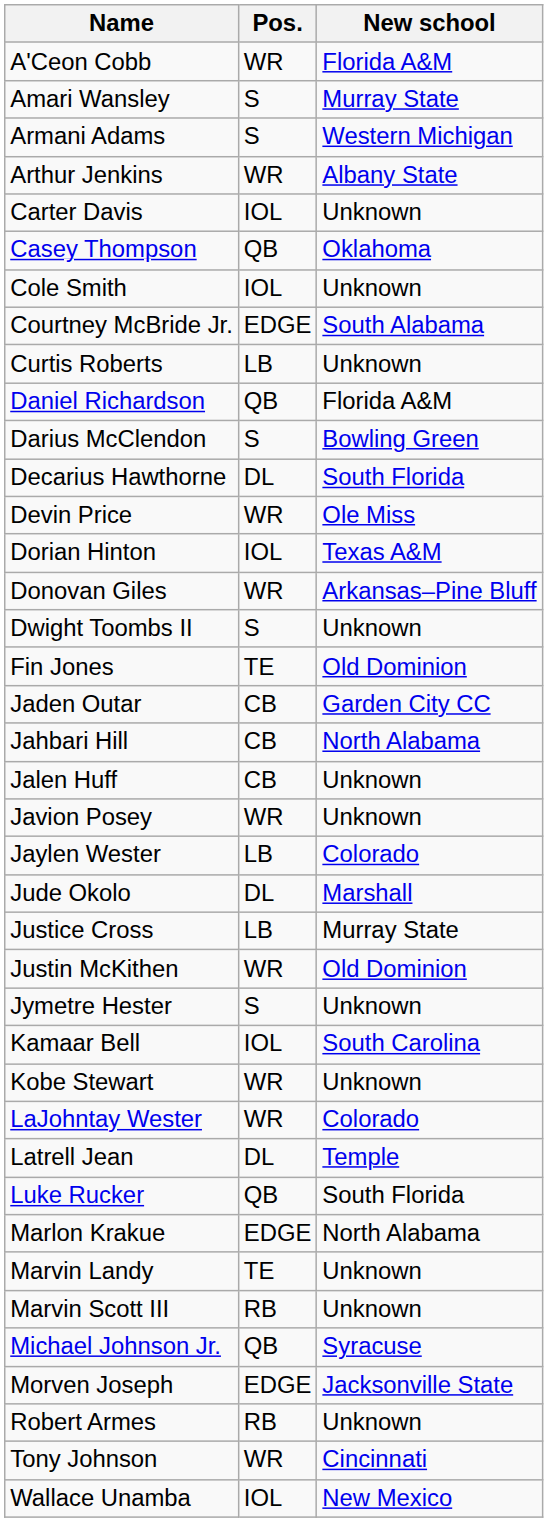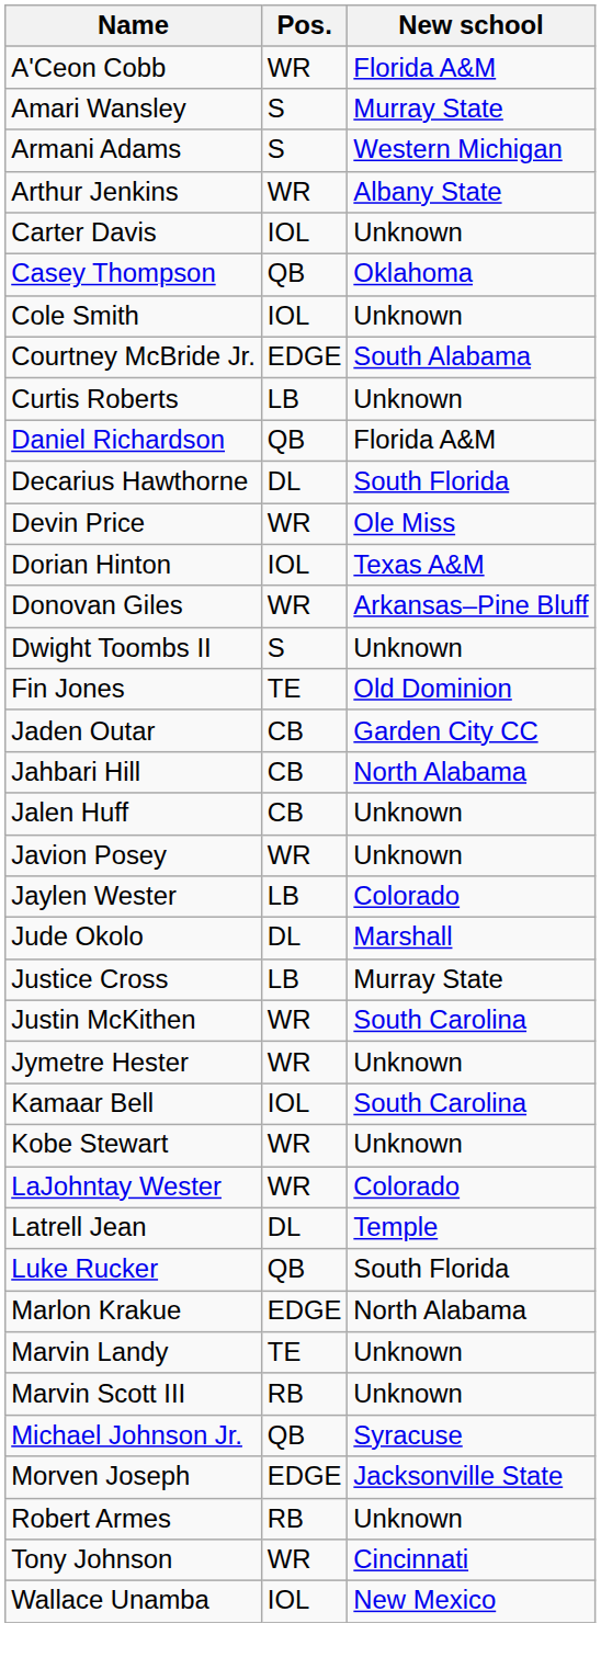 <table class="wikitable sortable">
 <tr>
 <th>Name</th>
 <th>Pos.</th>
 <th class="unsortable">New school</th>
 </tr>
 <tr>
 <td>A'Ceon Cobb</td>
 <td>WR</td>
 <td><a href='#'>Florida A&M</a></td>
 </tr>
 <tr>
 <td>Amari Wansley</td>
 <td>S</td>
 <td><a href='#'>Murray State</a></td>
 </tr>
 <tr>
 <td>Armani Adams</td>
 <td>S</td>
 <td><a href='#'>Western Michigan</a></td>
 </tr>
 <tr>
 <td>Arthur Jenkins</td>
 <td>WR</td>
 <td><a href='#'>Albany State</a></td>
 </tr>
 <tr>
 <td>Carter Davis</td>
 <td>IOL</td>
 <td>Unknown</td>
 </tr>
 <tr>
 <td><a href='#'>Casey Thompson</a></td>
 <td>QB</td>
 <td><a href='#'>Oklahoma</a></td>
 </tr>
 <tr>
 <td>Cole Smith</td>
 <td>IOL</td>
 <td>Unknown</td>
 </tr>
 <tr>
 <td>Courtney McBride Jr.</td>
 <td>EDGE</td>
 <td><a href='#'>South Alabama</a></td>
 </tr>
 <tr>
 <td>Curtis Roberts</td>
 <td>LB</td>
 <td>Unknown</td>
 </tr>
 <tr>
 <td><a href='#'>Daniel Richardson</a></td>
 <td>QB</td>
 <td>Florida A&M</td>
-</tr>
-<tr>
-<td>Darius McClendon</td>
-<td>S</td>
-<td><a href='#'>Bowling Green</a></td>
 </tr>
 <tr>
 <td>Decarius Hawthorne</td>
 <td>DL</td>
 <td><a href='#'>South Florida</a></td>
 </tr>
 <tr>
 <td>Devin Price</td>
 <td>WR</td>
 <td><a href='#'>Ole Miss</a></td>
 </tr>
 <tr>
 <td>Dorian Hinton</td>
 <td>IOL</td>
 <td><a href='#'>Texas A&M</a></td>
 </tr>
 <tr>
 <td>Donovan Giles</td>
 <td>WR</td>
 <td><a href='#'>Arkansas–Pine Bluff</a></td>
 </tr>
 <tr>
 <td>Dwight Toombs II</td>
 <td>S</td>
 <td>Unknown</td>
 </tr>
 <tr>
 <td>Fin Jones</td>
 <td>TE</td>
 <td><a href='#'>Old Dominion</a></td>
 </tr>
 <tr>
 <td>Jaden Outar</td>
 <td>CB</td>
 <td><a href='#'>Garden City CC</a></td>
 </tr>
 <tr>
 <td>Jahbari Hill</td>
 <td>CB</td>
 <td><a href='#'>North Alabama</a></td>
 </tr>
 <tr>
 <td>Jalen Huff</td>
 <td>CB</td>
 <td>Unknown</td>
 </tr>
 <tr>
 <td>Javion Posey</td>
 <td>WR</td>
 <td>Unknown</td>
 </tr>
 <tr>
 <td>Jaylen Wester</td>
 <td>LB</td>
 <td><a href='#'>Colorado</a></td>
 </tr>
 <tr>
 <td>Jude Okolo</td>
 <td>DL</td>
 <td><a href='#'>Marshall</a></td>
 </tr>
 <tr>
 <td>Justice Cross</td>
 <td>LB</td>
 <td>Murray State</td>
 </tr>
 <tr>
 <td>Justin McKithen</td>
 <td>WR</td>
-<td><a href='#'>Old Dominion</a></td>
+<td><a href='#'>South Carolina</a></td>
 </tr>
 <tr>
 <td>Jymetre Hester</td>
-<td>S</td>
+<td>WR</td>
 <td>Unknown</td>
 </tr>
 <tr>
 <td>Kamaar Bell</td>
 <td>IOL</td>
 <td><a href='#'>South Carolina</a></td>
 </tr>
 <tr>
 <td>Kobe Stewart</td>
 <td>WR</td>
 <td>Unknown</td>
 </tr>
 <tr>
 <td><a href='#'>LaJohntay Wester</a></td>
 <td>WR</td>
 <td><a href='#'>Colorado</a></td>
 </tr>
 <tr>
 <td>Latrell Jean</td>
 <td>DL</td>
 <td><a href='#'>Temple</a></td>
 </tr>
 <tr>
 <td><a href='#'>Luke Rucker</a></td>
 <td>QB</td>
 <td>South Florida</td>
 </tr>
 <tr>
 <td>Marlon Krakue</td>
 <td>EDGE</td>
 <td>North Alabama</td>
 </tr>
 <tr>
 <td>Marvin Landy</td>
 <td>TE</td>
 <td>Unknown</td>
 </tr>
 <tr>
 <td>Marvin Scott III</td>
 <td>RB</td>
 <td>Unknown</td>
 </tr>
 <tr>
 <td><a href='#'>Michael Johnson Jr.</a></td>
 <td>QB</td>
 <td><a href='#'>Syracuse</a></td>
 </tr>
 <tr>
 <td>Morven Joseph</td>
 <td>EDGE</td>
 <td><a href='#'>Jacksonville State</a></td>
 </tr>
 <tr>
 <td>Robert Armes</td>
 <td>RB</td>
 <td>Unknown</td>
 </tr>
 <tr>
 <td>Tony Johnson</td>
 <td>WR</td>
 <td><a href='#'>Cincinnati</a></td>
 </tr>
 <tr>
 <td>Wallace Unamba</td>
 <td>IOL</td>
 <td><a href='#'>New Mexico</a></td>
 </tr>
 </table>
